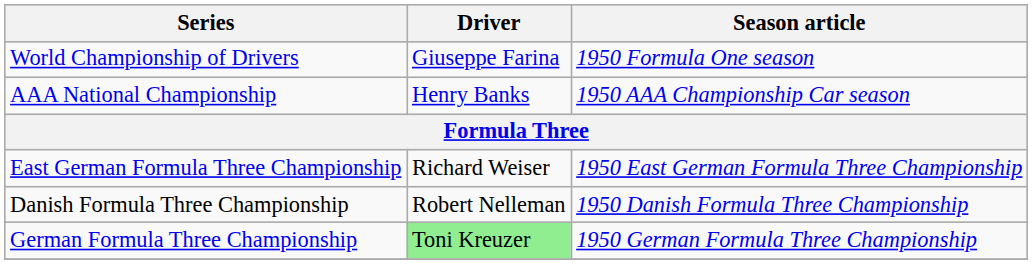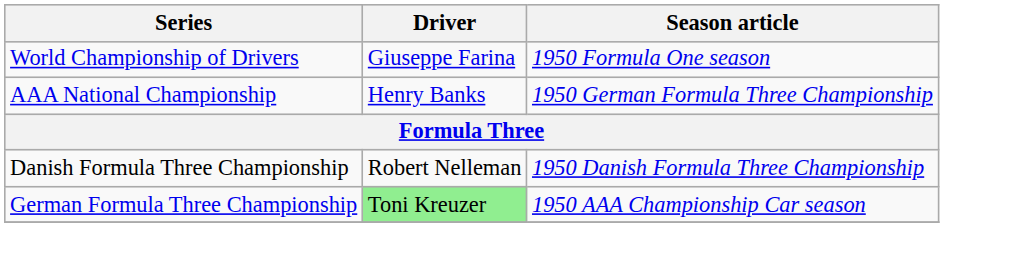 <table class="wikitable" style="font-size: 87%;">
 <tr>
 <th>Series</th>
 <th>Driver</th>
 <th>Season article</th>
 </tr>
 <tr>
 <td><a href='#'>World Championship of Drivers</a></td>
 <td> <a href='#'>Giuseppe Farina</a></td>
 <td><em><a href='#'>1950 Formula One season</a></em></td>
 </tr>
 <tr>
 <td><a href='#'>AAA National Championship</a></td>
 <td> <a href='#'>Henry Banks</a></td>
-<td><em><a href='#'>1950 AAA Championship Car season</a></em></td>
+<td><em><a href='#'>1950 German Formula Three Championship</a></em></td>
 </tr>
 <tr>
 <th colspan=3><a href='#'>Formula Three</a></th>
-</tr>
-<tr>
-<td><a href='#'>East German Formula Three Championship</a></td>
-<td> Richard Weiser</td>
-<td><em><a href='#'>1950 East German Formula Three Championship</a></em></td>
 </tr>
 <tr>
 <td>Danish Formula Three Championship</td>
 <td> Robert Nelleman</td>
 <td><em><a href='#'>1950 Danish Formula Three Championship</a></em></td>
 </tr>
 <tr>
 <td><a href='#'>German Formula Three Championship</a></td>
 <td style="background: lightgreen;"> Toni Kreuzer</td>
-<td><em><a href='#'>1950 German Formula Three Championship</a></em></td>
+<td><em><a href='#'>1950 AAA Championship Car season</a></em></td>
 </tr>
 <tr>
 </tr>
 </table>
